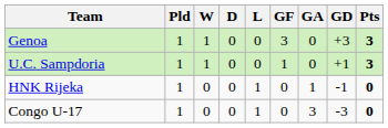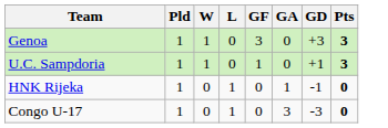 <table class=wikitable style="text-align:center">
 <tr>
 <th width=165>Team</th>
 <th width=20>Pld</th>
 <th width=20>W</th>
-<th width=20>D</th>
 <th width=20>L</th>
 <th width=20>GF</th>
 <th width=20>GA</th>
 <th width=20>GD</th>
 <th width=20>Pts</th>
 </tr>
 <tr bgcolor=d0f0c0>
 <td style="text-align:left"> <a href='#'>Genoa</a></td>
 <td>1</td>
 <td>1</td>
 <td>0</td>
-<td>0</td>
 <td>3</td>
 <td>0</td>
 <td>+3</td>
 <td><strong>3</strong></td>
 </tr>
 <tr bgcolor=d0f0c0>
 <td style="text-align:left"> <a href='#'>U.C. Sampdoria</a></td>
 <td>1</td>
 <td>1</td>
 <td>0</td>
-<td>0</td>
 <td>1</td>
 <td>0</td>
 <td>+1</td>
 <td><strong>3</strong></td>
 </tr>
 <tr>
 <td style="text-align:left"> <a href='#'>HNK Rijeka</a></td>
 <td>1</td>
-<td>0</td>
 <td>0</td>
 <td>1</td>
 <td>0</td>
 <td>1</td>
 <td>-1</td>
 <td><strong>0</strong></td>
 </tr>
 <tr>
 <td style="text-align:left"> Congo U-17</td>
 <td>1</td>
 <td>0</td>
-<td>0</td>
 <td>1</td>
 <td>0</td>
 <td>3</td>
 <td>-3</td>
 <td><strong>0</strong></td>
 </tr>
 </table>
